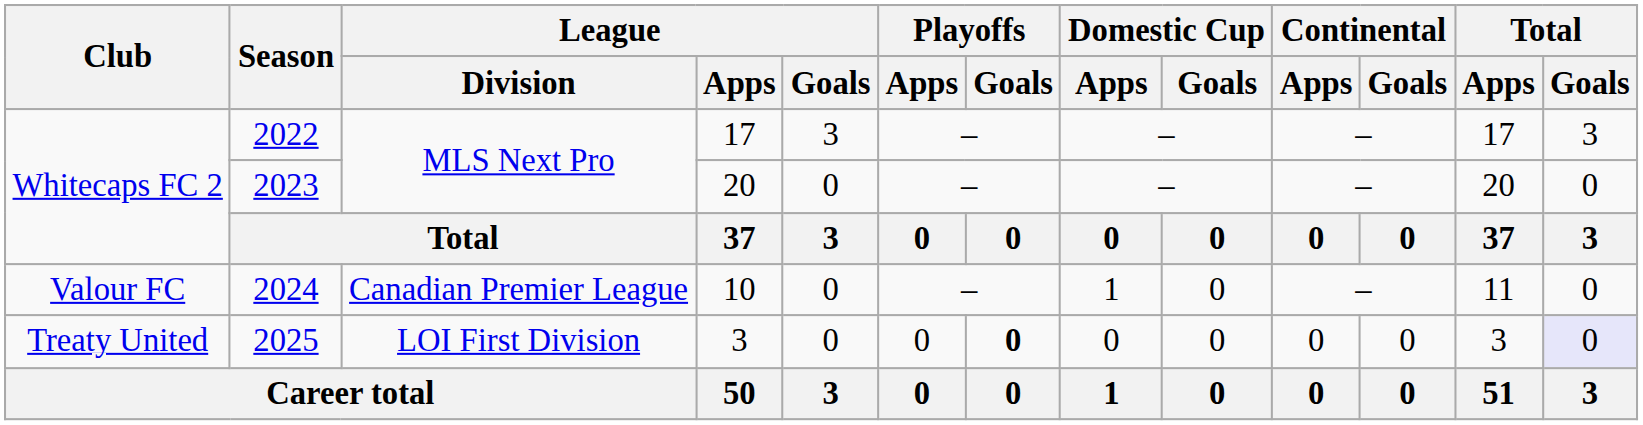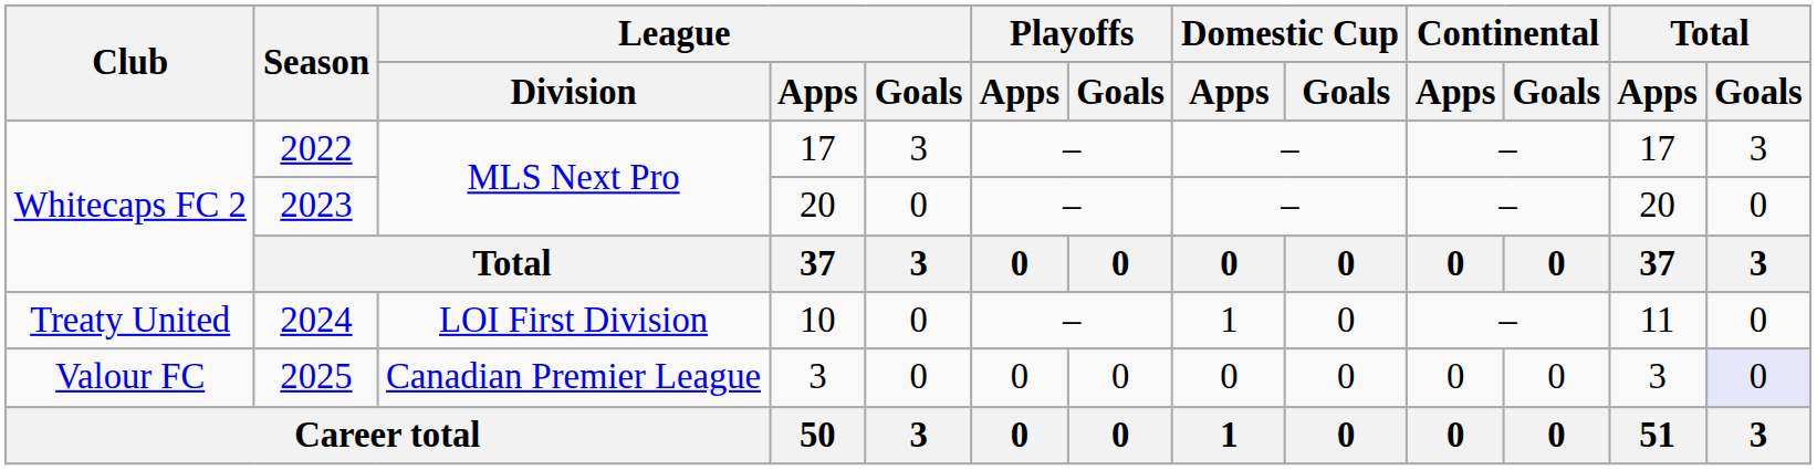 <table class="wikitable" style="text-align: center">
 <tr>
 <th rowspan="2">Club</th>
 <th rowspan="2">Season</th>
 <th colspan="3">League</th>
 <th colspan="2">Playoffs</th>
 <th colspan="2">Domestic Cup</th>
 <th colspan="2">Continental</th>
 <th colspan="2">Total</th>
 </tr>
 <tr>
 <th>Division</th>
 <th>Apps</th>
 <th>Goals</th>
 <th>Apps</th>
 <th>Goals</th>
 <th>Apps</th>
 <th>Goals</th>
 <th>Apps</th>
 <th>Goals</th>
 <th>Apps</th>
 <th>Goals</th>
 </tr>
 <tr>
 <td rowspan=3><a href='#'>Whitecaps FC 2</a></td>
 <td><a href='#'>2022</a></td>
 <td rowspan=2><a href='#'>MLS Next Pro</a></td>
 <td>17</td>
 <td>3</td>
 <td colspan="2">–</td>
 <td colspan="2">–</td>
 <td colspan="2">–</td>
 <td>17</td>
 <td>3</td>
 </tr>
 <tr>
 <td><a href='#'>2023</a></td>
 <td>20</td>
 <td>0</td>
 <td colspan="2">–</td>
 <td colspan="2">–</td>
 <td colspan="2">–</td>
 <td>20</td>
 <td>0</td>
 </tr>
 <tr>
 <th colspan="2"><strong>Total</strong></th>
 <th>37</th>
 <th>3</th>
 <th>0</th>
 <th>0</th>
 <th>0</th>
 <th>0</th>
 <th>0</th>
 <th>0</th>
 <th>37</th>
 <th>3</th>
 </tr>
 <tr>
-<td><a href='#'>Valour FC</a></td>
+<td><a href='#'>Treaty United</a></td>
 <td><a href='#'>2024</a></td>
-<td><a href='#'>Canadian Premier League</a></td>
+<td><a href='#'>LOI First Division</a></td>
 <td>10</td>
 <td>0</td>
 <td colspan="2">–</td>
 <td>1</td>
 <td>0</td>
 <td colspan="2">–</td>
 <td>11</td>
 <td>0</td>
 </tr>
 <tr>
-<td><a href='#'>Treaty United</a></td>
+<td><a href='#'>Valour FC</a></td>
 <td><a href='#'>2025</a></td>
-<td><a href='#'>LOI First Division</a></td>
+<td><a href='#'>Canadian Premier League</a></td>
 <td>3</td>
 <td>0</td>
 <td>0</td>
-<td><strong>0</strong></td>
+<td>0</td>
 <td>0</td>
 <td>0</td>
 <td>0</td>
 <td>0</td>
 <td>3</td>
 <td style="background: lavender;">0</td>
 </tr>
 <tr>
 <th colspan="3"><strong>Career total</strong></th>
 <th>50</th>
 <th>3</th>
 <th>0</th>
 <th>0</th>
 <th>1</th>
 <th>0</th>
 <th>0</th>
 <th>0</th>
 <th>51</th>
 <th>3</th>
 </tr>
 </table>
